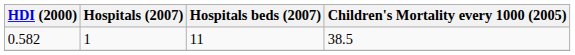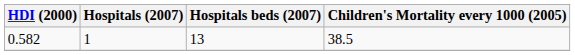 <table class="wikitable" border="1">
 <tr>
 <th><a href='#'>HDI</a> (2000)</th>
 <th>Hospitals (2007)</th>
 <th>Hospitals beds (2007)</th>
 <th>Children's Mortality every 1000 (2005)</th>
 </tr>
 <tr>
 <td>0.582</td>
 <td>1</td>
-<td>11</td>
+<td>13</td>
 <td>38.5</td>
 </tr>
 <tr>
 </tr>
 </table>
